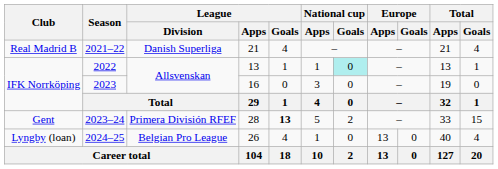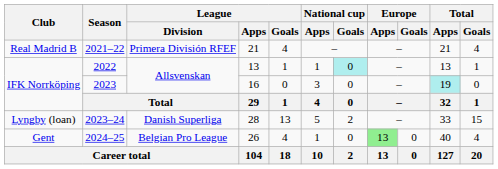 <table class="wikitable" style="text-align:center">
 <tr>
 <th rowspan="2">Club</th>
 <th rowspan="2">Season</th>
 <th colspan="3">League</th>
 <th colspan="2">National cup</th>
 <th colspan="2">Europe</th>
 <th colspan="2">Total</th>
 </tr>
 <tr>
 <th>Division</th>
 <th>Apps</th>
 <th>Goals</th>
 <th>Apps</th>
 <th>Goals</th>
 <th>Apps</th>
 <th>Goals</th>
 <th>Apps</th>
 <th>Goals</th>
 </tr>
 <tr>
 <td><a href='#'>Real Madrid B</a></td>
 <td><a href='#'>2021–22</a></td>
-<td><a href='#'>Danish Superliga</a></td>
+<td><a href='#'>Primera División RFEF</a></td>
 <td>21</td>
 <td>4</td>
 <td colspan="2">–</td>
 <td colspan="2">–</td>
 <td>21</td>
 <td>4</td>
 </tr>
 <tr>
 <td rowspan="3"><a href='#'>IFK Norrköping</a></td>
 <td><a href='#'>2022</a></td>
 <td rowspan="2"><a href='#'>Allsvenskan</a></td>
 <td>13</td>
 <td>1</td>
 <td>1</td>
 <td style="background: paleturquoise;">0</td>
 <td colspan="2">–</td>
 <td>13</td>
 <td>1</td>
 </tr>
 <tr>
 <td><a href='#'>2023</a></td>
 <td>16</td>
 <td>0</td>
 <td>3</td>
 <td>0</td>
 <td colspan="2">–</td>
-<td>19</td>
+<td style="background: paleturquoise;">19</td>
 <td>0</td>
 </tr>
 <tr>
 <th colspan="2">Total</th>
 <th>29</th>
 <th>1</th>
 <th>4</th>
 <th>0</th>
 <th colspan="2">–</th>
 <th>32</th>
 <th>1</th>
 </tr>
 <tr>
-<td><a href='#'>Gent</a></td>
+<td><a href='#'>Lyngby</a> (loan)</td>
 <td><a href='#'>2023–24</a></td>
-<td><a href='#'>Primera División RFEF</a></td>
+<td><a href='#'>Danish Superliga</a></td>
 <td>28</td>
-<td><strong>13</strong></td>
+<td>13</td>
 <td>5</td>
 <td>2</td>
 <td colspan="2">–</td>
 <td>33</td>
 <td>15</td>
 </tr>
 <tr>
-<td><a href='#'>Lyngby</a> (loan)</td>
+<td><a href='#'>Gent</a></td>
 <td><a href='#'>2024–25</a></td>
 <td><a href='#'>Belgian Pro League</a></td>
 <td>26</td>
 <td>4</td>
 <td>1</td>
 <td>0</td>
-<td>13</td>
+<td style="background: lightgreen;">13</td>
 <td>0</td>
 <td>40</td>
 <td>4</td>
 </tr>
 <tr>
 <th colspan="3">Career total</th>
 <th>104</th>
 <th>18</th>
 <th>10</th>
 <th>2</th>
 <th>13</th>
 <th>0</th>
 <th>127</th>
 <th>20</th>
 </tr>
 </table>
